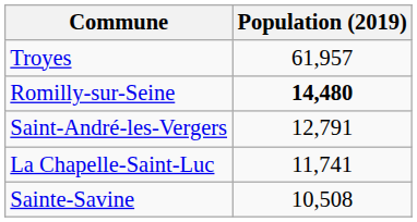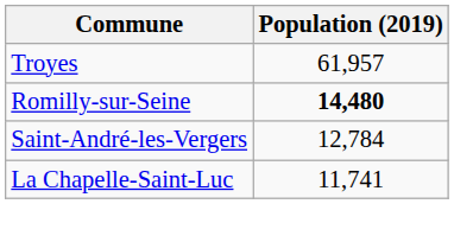 <table class=wikitable>
 <tr>
 <th>Commune</th>
 <th>Population (2019)</th>
 </tr>
 <tr>
 <td><a href='#'>Troyes</a></td>
 <td style="text-align: center;">61,957</td>
 </tr>
 <tr>
 <td><a href='#'>Romilly-sur-Seine</a></td>
 <td style="text-align: center;"><strong>14,480</strong></td>
 </tr>
 <tr>
 <td><a href='#'>Saint-André-les-Vergers</a></td>
-<td style="text-align: center;">12,791</td>
+<td style="text-align: center;">12,784</td>
 </tr>
 <tr>
 <td><a href='#'>La Chapelle-Saint-Luc</a></td>
 <td style="text-align: center;">11,741</td>
 </tr>
-<tr>
-<td><a href='#'>Sainte-Savine</a></td>
-<td style="text-align: center;">10,508</td>
-</tr>
 </table>
